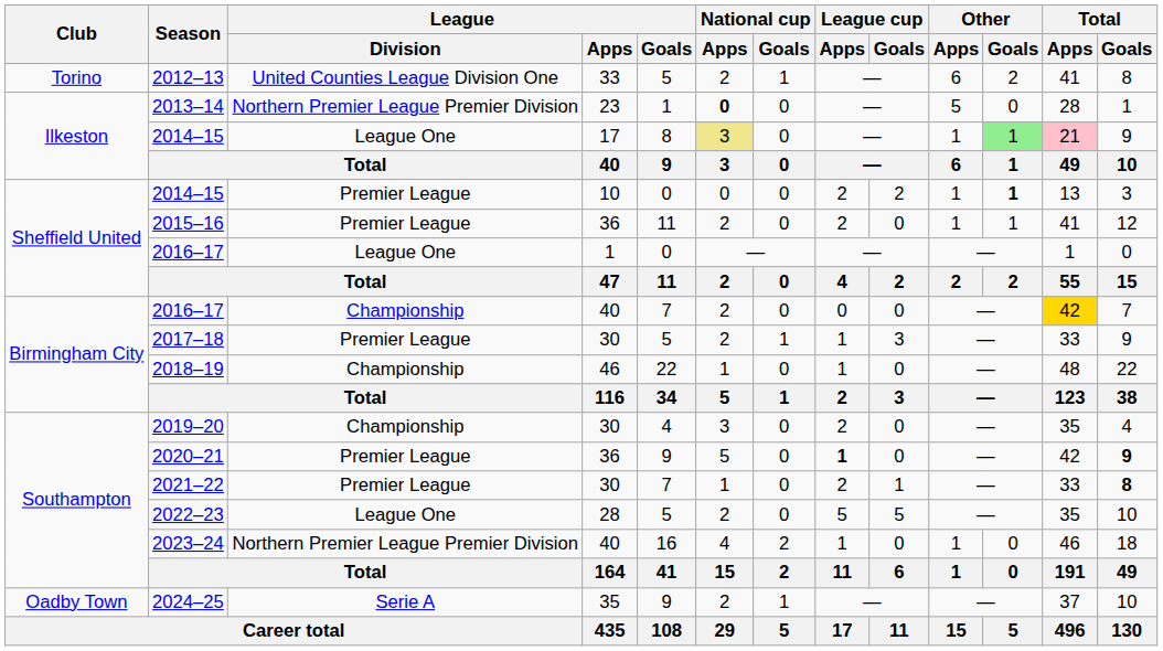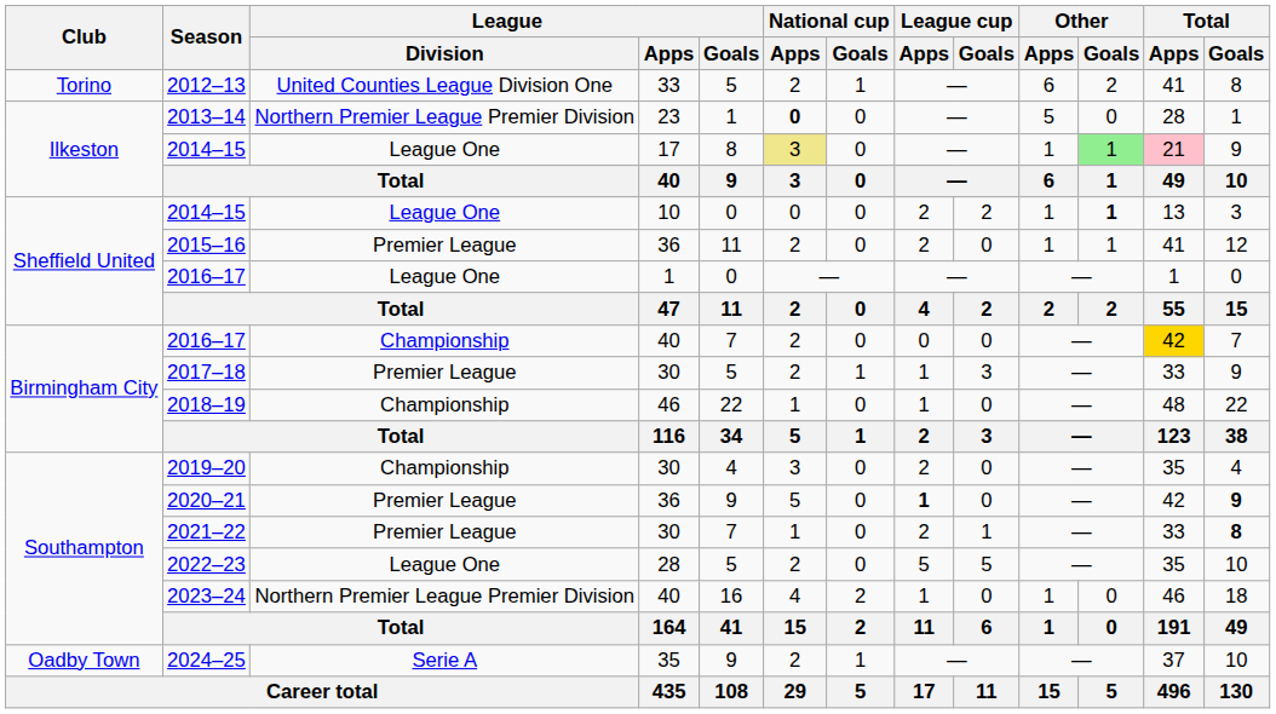 <table class="wikitable" style="text-align:center">
 <tr>
 <th rowspan=2>Club</th>
 <th rowspan=2>Season</th>
 <th colspan=3>League</th>
 <th colspan=2>National cup</th>
 <th colspan=2>League cup</th>
 <th colspan=2>Other</th>
 <th colspan=2>Total</th>
 </tr>
 <tr>
 <th>Division</th>
 <th>Apps</th>
 <th>Goals</th>
 <th>Apps</th>
 <th>Goals</th>
 <th>Apps</th>
 <th>Goals</th>
 <th>Apps</th>
 <th>Goals</th>
 <th>Apps</th>
 <th>Goals</th>
 </tr>
 <tr>
 <td><a href='#'>Torino</a></td>
 <td><a href='#'>2012–13</a></td>
 <td><a href='#'>United Counties League</a> Division One</td>
 <td>33</td>
 <td>5</td>
 <td>2</td>
 <td>1</td>
 <td colspan="2">—</td>
 <td>6</td>
 <td>2</td>
 <td>41</td>
 <td>8</td>
 </tr>
 <tr>
 <td rowspan="3"><a href='#'>Ilkeston</a></td>
 <td><a href='#'>2013–14</a></td>
 <td><a href='#'>Northern Premier League</a> Premier Division</td>
 <td>23</td>
 <td>1</td>
 <td><strong>0</strong></td>
 <td>0</td>
 <td colspan="2">—</td>
 <td>5</td>
 <td>0</td>
 <td>28</td>
 <td>1</td>
 </tr>
 <tr>
 <td><a href='#'>2014–15</a></td>
 <td>League One</td>
 <td>17</td>
 <td>8</td>
 <td style="background: khaki;">3</td>
 <td>0</td>
 <td colspan="2">—</td>
 <td>1</td>
 <td style="background: lightgreen;">1</td>
 <td style="background: pink;">21</td>
 <td>9</td>
 </tr>
 <tr>
 <th colspan="2">Total</th>
 <th>40</th>
 <th>9</th>
 <th>3</th>
 <th>0</th>
 <th colspan="2">—</th>
 <th>6</th>
 <th>1</th>
 <th>49</th>
 <th>10</th>
 </tr>
 <tr>
 <td rowspan=4><a href='#'>Sheffield United</a></td>
 <td><a href='#'>2014–15</a></td>
-<td>Premier League</td>
+<td><a href='#'>League One</a></td>
 <td>10</td>
 <td>0</td>
 <td>0</td>
 <td>0</td>
 <td>2</td>
 <td>2</td>
 <td>1</td>
 <td><strong>1</strong></td>
 <td>13</td>
 <td>3</td>
 </tr>
 <tr>
 <td><a href='#'>2015–16</a></td>
 <td>Premier League</td>
 <td>36</td>
 <td>11</td>
 <td>2</td>
 <td>0</td>
 <td>2</td>
 <td>0</td>
 <td>1</td>
 <td>1</td>
 <td>41</td>
 <td>12</td>
 </tr>
 <tr>
 <td><a href='#'>2016–17</a></td>
 <td>League One</td>
 <td>1</td>
 <td>0</td>
 <td colspan=2>—</td>
 <td colspan=2>—</td>
 <td colspan=2>—</td>
 <td>1</td>
 <td>0</td>
 </tr>
 <tr>
 <th colspan=2>Total</th>
 <th>47</th>
 <th>11</th>
 <th>2</th>
 <th>0</th>
 <th>4</th>
 <th>2</th>
 <th>2</th>
 <th>2</th>
 <th>55</th>
 <th>15</th>
 </tr>
 <tr>
 <td rowspan=4><a href='#'>Birmingham City</a></td>
 <td><a href='#'>2016–17</a></td>
 <td><a href='#'>Championship</a></td>
 <td>40</td>
 <td>7</td>
 <td>2</td>
 <td>0</td>
 <td>0</td>
 <td>0</td>
 <td colspan=2>—</td>
 <td style="background: gold;">42</td>
 <td>7</td>
 </tr>
 <tr>
 <td><a href='#'>2017–18</a></td>
 <td>Premier League</td>
 <td>30</td>
 <td>5</td>
 <td>2</td>
 <td>1</td>
 <td>1</td>
 <td>3</td>
 <td colspan=2>—</td>
 <td>33</td>
 <td>9</td>
 </tr>
 <tr>
 <td><a href='#'>2018–19</a></td>
 <td>Championship</td>
 <td>46</td>
 <td>22</td>
 <td>1</td>
 <td>0</td>
 <td>1</td>
 <td>0</td>
 <td colspan=2>—</td>
 <td>48</td>
 <td>22</td>
 </tr>
 <tr>
 <th colspan=2>Total</th>
 <th>116</th>
 <th>34</th>
 <th>5</th>
 <th>1</th>
 <th>2</th>
 <th>3</th>
 <th colspan=2>—</th>
 <th>123</th>
 <th>38</th>
 </tr>
 <tr>
 <td rowspan=6><a href='#'>Southampton</a></td>
 <td><a href='#'>2019–20</a></td>
 <td>Championship</td>
 <td>30</td>
 <td>4</td>
 <td>3</td>
 <td>0</td>
 <td>2</td>
 <td>0</td>
 <td colspan=2>—</td>
 <td>35</td>
 <td>4</td>
 </tr>
 <tr>
 <td><a href='#'>2020–21</a></td>
 <td>Premier League</td>
 <td>36</td>
 <td>9</td>
 <td>5</td>
 <td>0</td>
 <td><strong>1</strong></td>
 <td>0</td>
 <td colspan=2>—</td>
 <td>42</td>
 <td><strong>9</strong></td>
 </tr>
 <tr>
 <td><a href='#'>2021–22</a></td>
 <td>Premier League</td>
 <td>30</td>
 <td>7</td>
 <td>1</td>
 <td>0</td>
 <td>2</td>
 <td>1</td>
 <td colspan=2>—</td>
 <td>33</td>
 <td><strong>8</strong></td>
 </tr>
 <tr>
 <td><a href='#'>2022–23</a></td>
 <td>League One</td>
 <td>28</td>
 <td>5</td>
 <td>2</td>
 <td>0</td>
 <td>5</td>
 <td>5</td>
 <td colspan=2>—</td>
 <td>35</td>
 <td>10</td>
 </tr>
 <tr>
 <td><a href='#'>2023–24</a></td>
 <td>Northern Premier League Premier Division</td>
 <td>40</td>
 <td>16</td>
 <td>4</td>
 <td>2</td>
 <td>1</td>
 <td>0</td>
 <td>1</td>
 <td>0</td>
 <td>46</td>
 <td>18</td>
 </tr>
 <tr>
 <th colspan=2>Total</th>
 <th>164</th>
 <th>41</th>
 <th>15</th>
 <th>2</th>
 <th>11</th>
 <th>6</th>
 <th>1</th>
 <th>0</th>
 <th>191</th>
 <th>49</th>
 </tr>
 <tr>
 <td><a href='#'>Oadby Town</a></td>
 <td><a href='#'>2024–25</a></td>
 <td><a href='#'>Serie A</a></td>
 <td>35</td>
 <td>9</td>
 <td>2</td>
 <td>1</td>
 <td colspan=2>—</td>
 <td colspan=2>—</td>
 <td>37</td>
 <td>10</td>
 </tr>
 <tr>
 <th colspan=3>Career total</th>
 <th>435</th>
 <th>108</th>
 <th>29</th>
 <th>5</th>
 <th>17</th>
 <th>11</th>
 <th>15</th>
 <th>5</th>
 <th>496</th>
 <th>130</th>
 </tr>
 </table>
